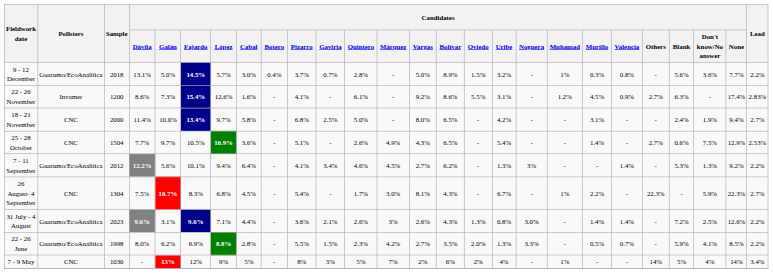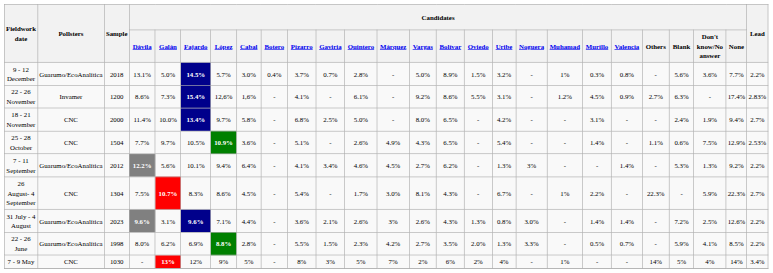 <table class="wikitable" style="text-align:center; font-size:70%; line-height:16px">
 <tr style="height:42px; background-color:#E9E9E9">
 <th rowspan="2">Fieldwork date</th>
 <th rowspan="2">Pollsters</th>
 <th rowspan="2">Sample</th>
 <th colspan="22">Candidates</th>
 <th rowspan="2">Lead</th>
 </tr>
 <tr>
 <th style="width:70px" class="unsortable"><a href='#'>Dávila</a></th>
 <th style="width:70px" class="unsortable"><a href='#'>Galán</a></th>
 <th style="width:70px" class="unsortable"><a href='#'>Fajardo</a></th>
 <th style="width:70px" class="unsortable"><a href='#'>López</a></th>
 <th style="width:70px" class="unsortable"><a href='#'>Cabal</a></th>
 <th style="width:70px" class="unsortable"><a href='#'>Botero</a></th>
 <th style="width:70px" class="unsortable"><a href='#'>Pizarro</a></th>
 <th style="width:70px" class="unsortable"><a href='#'>Gaviria</a></th>
 <th style="width:70px" class="unsortable"><a href='#'>Quintero</a></th>
 <th style="width:70px" class="unsortable"><a href='#'>Márquez</a></th>
 <th style="width:70px" class="unsortable"><a href='#'>Vargas</a></th>
 <th style="width:70px" class="unsortable"><a href='#'>Bolívar</a></th>
 <th style="width:70px" class="unsortable"><a href='#'>Oviedo</a></th>
 <th style="width:70px" class="unsortable"><a href='#'>Uribe</a></th>
 <th style="width:70px" class="unsortable"><a href='#'>Noguera</a></th>
 <th style="width:70px" class="unsortable"><a href='#'>Muhamad</a></th>
 <th style="width:70px" class="unsortable"><a href='#'>Murillo</a></th>
 <th style="width:70px" class="unsortable"><a href='#'>Valencia</a></th>
 <th style="width:70px" class="unsortable">Others</th>
 <th style="width:70px" class="unsortable">Blank</th>
 <th style="width:70px" class="unsortable">Don't know/No answer</th>
 <th>None</th>
 </tr>
 <tr>
 <td>9 - 12 December</td>
 <td>Guarumo/EcoAnalítica</td>
 <td>2018</td>
 <td>13.1%</td>
 <td>5.0%</td>
 <td style="color:white; background:darkblue" align="center"><strong>14.5%</strong></td>
 <td>5.7%</td>
 <td>3.0%</td>
 <td>0.4%</td>
 <td>3.7%</td>
 <td>0.7%</td>
 <td>2.8%</td>
 <td>-</td>
 <td>5.0%</td>
 <td>8.9%</td>
 <td>1.5%</td>
 <td>3.2%</td>
 <td>-</td>
 <td>1%</td>
 <td>0.3%</td>
 <td>0.8%</td>
 <td>-</td>
 <td>5.6%</td>
 <td>3.6%</td>
 <td>7.7%</td>
 <td>2.2%</td>
 </tr>
 <tr>
 <td>22 - 26 November</td>
 <td>Invamer</td>
 <td>1200</td>
 <td>8.6%</td>
 <td>7.3%</td>
 <td style="color:white; background:darkblue" align="center"><strong>15.4%</strong></td>
 <td>12,6%</td>
 <td>1,6%</td>
 <td>-</td>
 <td>4.1%</td>
 <td>-</td>
 <td>6.1%</td>
 <td>-</td>
 <td>9.2%</td>
 <td>8.6%</td>
 <td>5.5%</td>
 <td>3.1%</td>
 <td>-</td>
 <td>1.2%</td>
 <td>4.5%</td>
 <td>0.9%</td>
 <td>2.7%</td>
 <td>6.3%</td>
 <td>-</td>
 <td>17.4%</td>
 <td>2.83%</td>
 </tr>
 <tr>
 <td>18 - 21 November</td>
 <td>CNC</td>
 <td>2000</td>
 <td>11.4%</td>
 <td>10.0%</td>
 <td style="color:white; background:darkblue" align="center"><strong>13.4%</strong></td>
 <td>9.7%</td>
 <td>5.8%</td>
 <td>-</td>
 <td>6.8%</td>
 <td>2.5%</td>
 <td>5.0%</td>
 <td>-</td>
 <td>8.0%</td>
 <td>6.5%</td>
 <td>-</td>
 <td>4.2%</td>
 <td>-</td>
 <td>-</td>
 <td>3.1%</td>
 <td>-</td>
 <td>-</td>
 <td>2.4%</td>
 <td>1.9%</td>
 <td>9.4%</td>
 <td>2.7%</td>
 </tr>
 <tr>
 <td>25 - 28 October</td>
 <td>CNC</td>
 <td>1504</td>
 <td>7.7%</td>
 <td>9.7%</td>
 <td>10.5%</td>
 <td style="color:white; background:green" align="center"><strong>10.9%</strong></td>
 <td>3.6%</td>
 <td>-</td>
 <td>5.1%</td>
 <td>-</td>
 <td>2.6%</td>
 <td>4.9%</td>
 <td>4.3%</td>
 <td>6.5%</td>
 <td>-</td>
 <td>5.4%</td>
 <td>-</td>
 <td>-</td>
 <td>1.4%</td>
 <td>-</td>
-<td>2.7%</td>
+<td>1.1%</td>
 <td>0.6%</td>
 <td>7.5%</td>
 <td>12.9%</td>
 <td>2.53%</td>
 </tr>
 <tr>
 <td>7 - 11 September</td>
 <td>Guarumo/EcoAnalítica</td>
 <td>2012</td>
 <td style="color:white; background:gray" align="center"><strong>12.2%</strong></td>
 <td>5.6%</td>
 <td>10.1%</td>
 <td>9.4%</td>
 <td>6.4%</td>
 <td>-</td>
 <td>4.1%</td>
 <td>3.4%</td>
 <td>4.6%</td>
 <td>4.5%</td>
 <td>2.7%</td>
 <td>6.2%</td>
 <td>-</td>
 <td>1.3%</td>
 <td>3%</td>
 <td>-</td>
 <td>-</td>
 <td>1.4%</td>
 <td>-</td>
 <td>5.3%</td>
 <td>1.3%</td>
 <td>9.2%</td>
 <td>2.2%</td>
 </tr>
 <tr>
 <td>26 August- 4 September</td>
 <td>CNC</td>
 <td>1304</td>
 <td>7.5%</td>
 <td style="color:white; background:red" align="center"><strong>10.7%</strong></td>
 <td>8.3%</td>
-<td>6.8%</td>
+<td>8.6%</td>
 <td>4.5%</td>
 <td>-</td>
 <td>5.4%</td>
 <td>-</td>
 <td>1.7%</td>
 <td>3.0%</td>
 <td>8.1%</td>
 <td>4.3%</td>
 <td>-</td>
 <td>6.7%</td>
 <td>-</td>
 <td>1%</td>
 <td>2.2%</td>
 <td>-</td>
 <td>22.3%</td>
 <td>-</td>
 <td>5.9%</td>
 <td>22.3%</td>
 <td>2.7%</td>
 </tr>
 <tr>
 <td>31 July - 4 August</td>
 <td>Guarumo/EcoAnalítica</td>
 <td>2023</td>
 <td style="color:white; background:gray" align="center"><strong>9.6%</strong></td>
 <td>3.1%</td>
 <td style="color:white; background:darkblue" align="center"><strong>9.6%</strong></td>
 <td>7.1%</td>
 <td>4.4%</td>
 <td>-</td>
 <td>3.6%</td>
 <td>2.1%</td>
 <td>2.6%</td>
 <td>3%</td>
 <td>2.6%</td>
 <td>4.3%</td>
 <td>1.3%</td>
 <td>0.8%</td>
 <td>3.0%</td>
 <td>-</td>
 <td>1.4%</td>
 <td>1.4%</td>
 <td>-</td>
 <td>7.2%</td>
 <td>2.5%</td>
 <td>12.6%</td>
 <td>2.2%</td>
 </tr>
 <tr>
 <td>22 - 26 June</td>
 <td>Guarumo/EcoAnalítica</td>
 <td>1998</td>
 <td>8.0%</td>
 <td>6.2%</td>
 <td>6.9%</td>
 <td style="color:white; background:green" align="center"><strong>8.8%</strong></td>
 <td>2.8%</td>
 <td>-</td>
 <td>5.5%</td>
 <td>1.5%</td>
 <td>2.3%</td>
 <td>4.2%</td>
 <td>2.7%</td>
 <td>3.5%</td>
 <td>2.0%</td>
 <td>1.3%</td>
 <td>3.3%</td>
 <td>-</td>
 <td>0.5%</td>
 <td>0.7%</td>
 <td>-</td>
 <td>5.9%</td>
 <td>4.1%</td>
 <td>8.5%</td>
 <td>2.2%</td>
 </tr>
 <tr>
 <td>7 - 9 May</td>
 <td>CNC</td>
 <td>1030</td>
 <td>-</td>
 <td style="color:white; background:red" align="center"><strong>13%</strong></td>
 <td>12%</td>
 <td>9%</td>
 <td>5%</td>
 <td>-</td>
 <td>8%</td>
 <td>3%</td>
 <td>5%</td>
 <td>7%</td>
 <td>2%</td>
 <td>6%</td>
 <td>2%</td>
 <td>4%</td>
 <td>-</td>
 <td>1%</td>
 <td>-</td>
 <td>-</td>
 <td>14%</td>
 <td>5%</td>
 <td>4%</td>
 <td>14%</td>
 <td>3.4%</td>
 </tr>
 <tr>
 </tr>
 </table>
